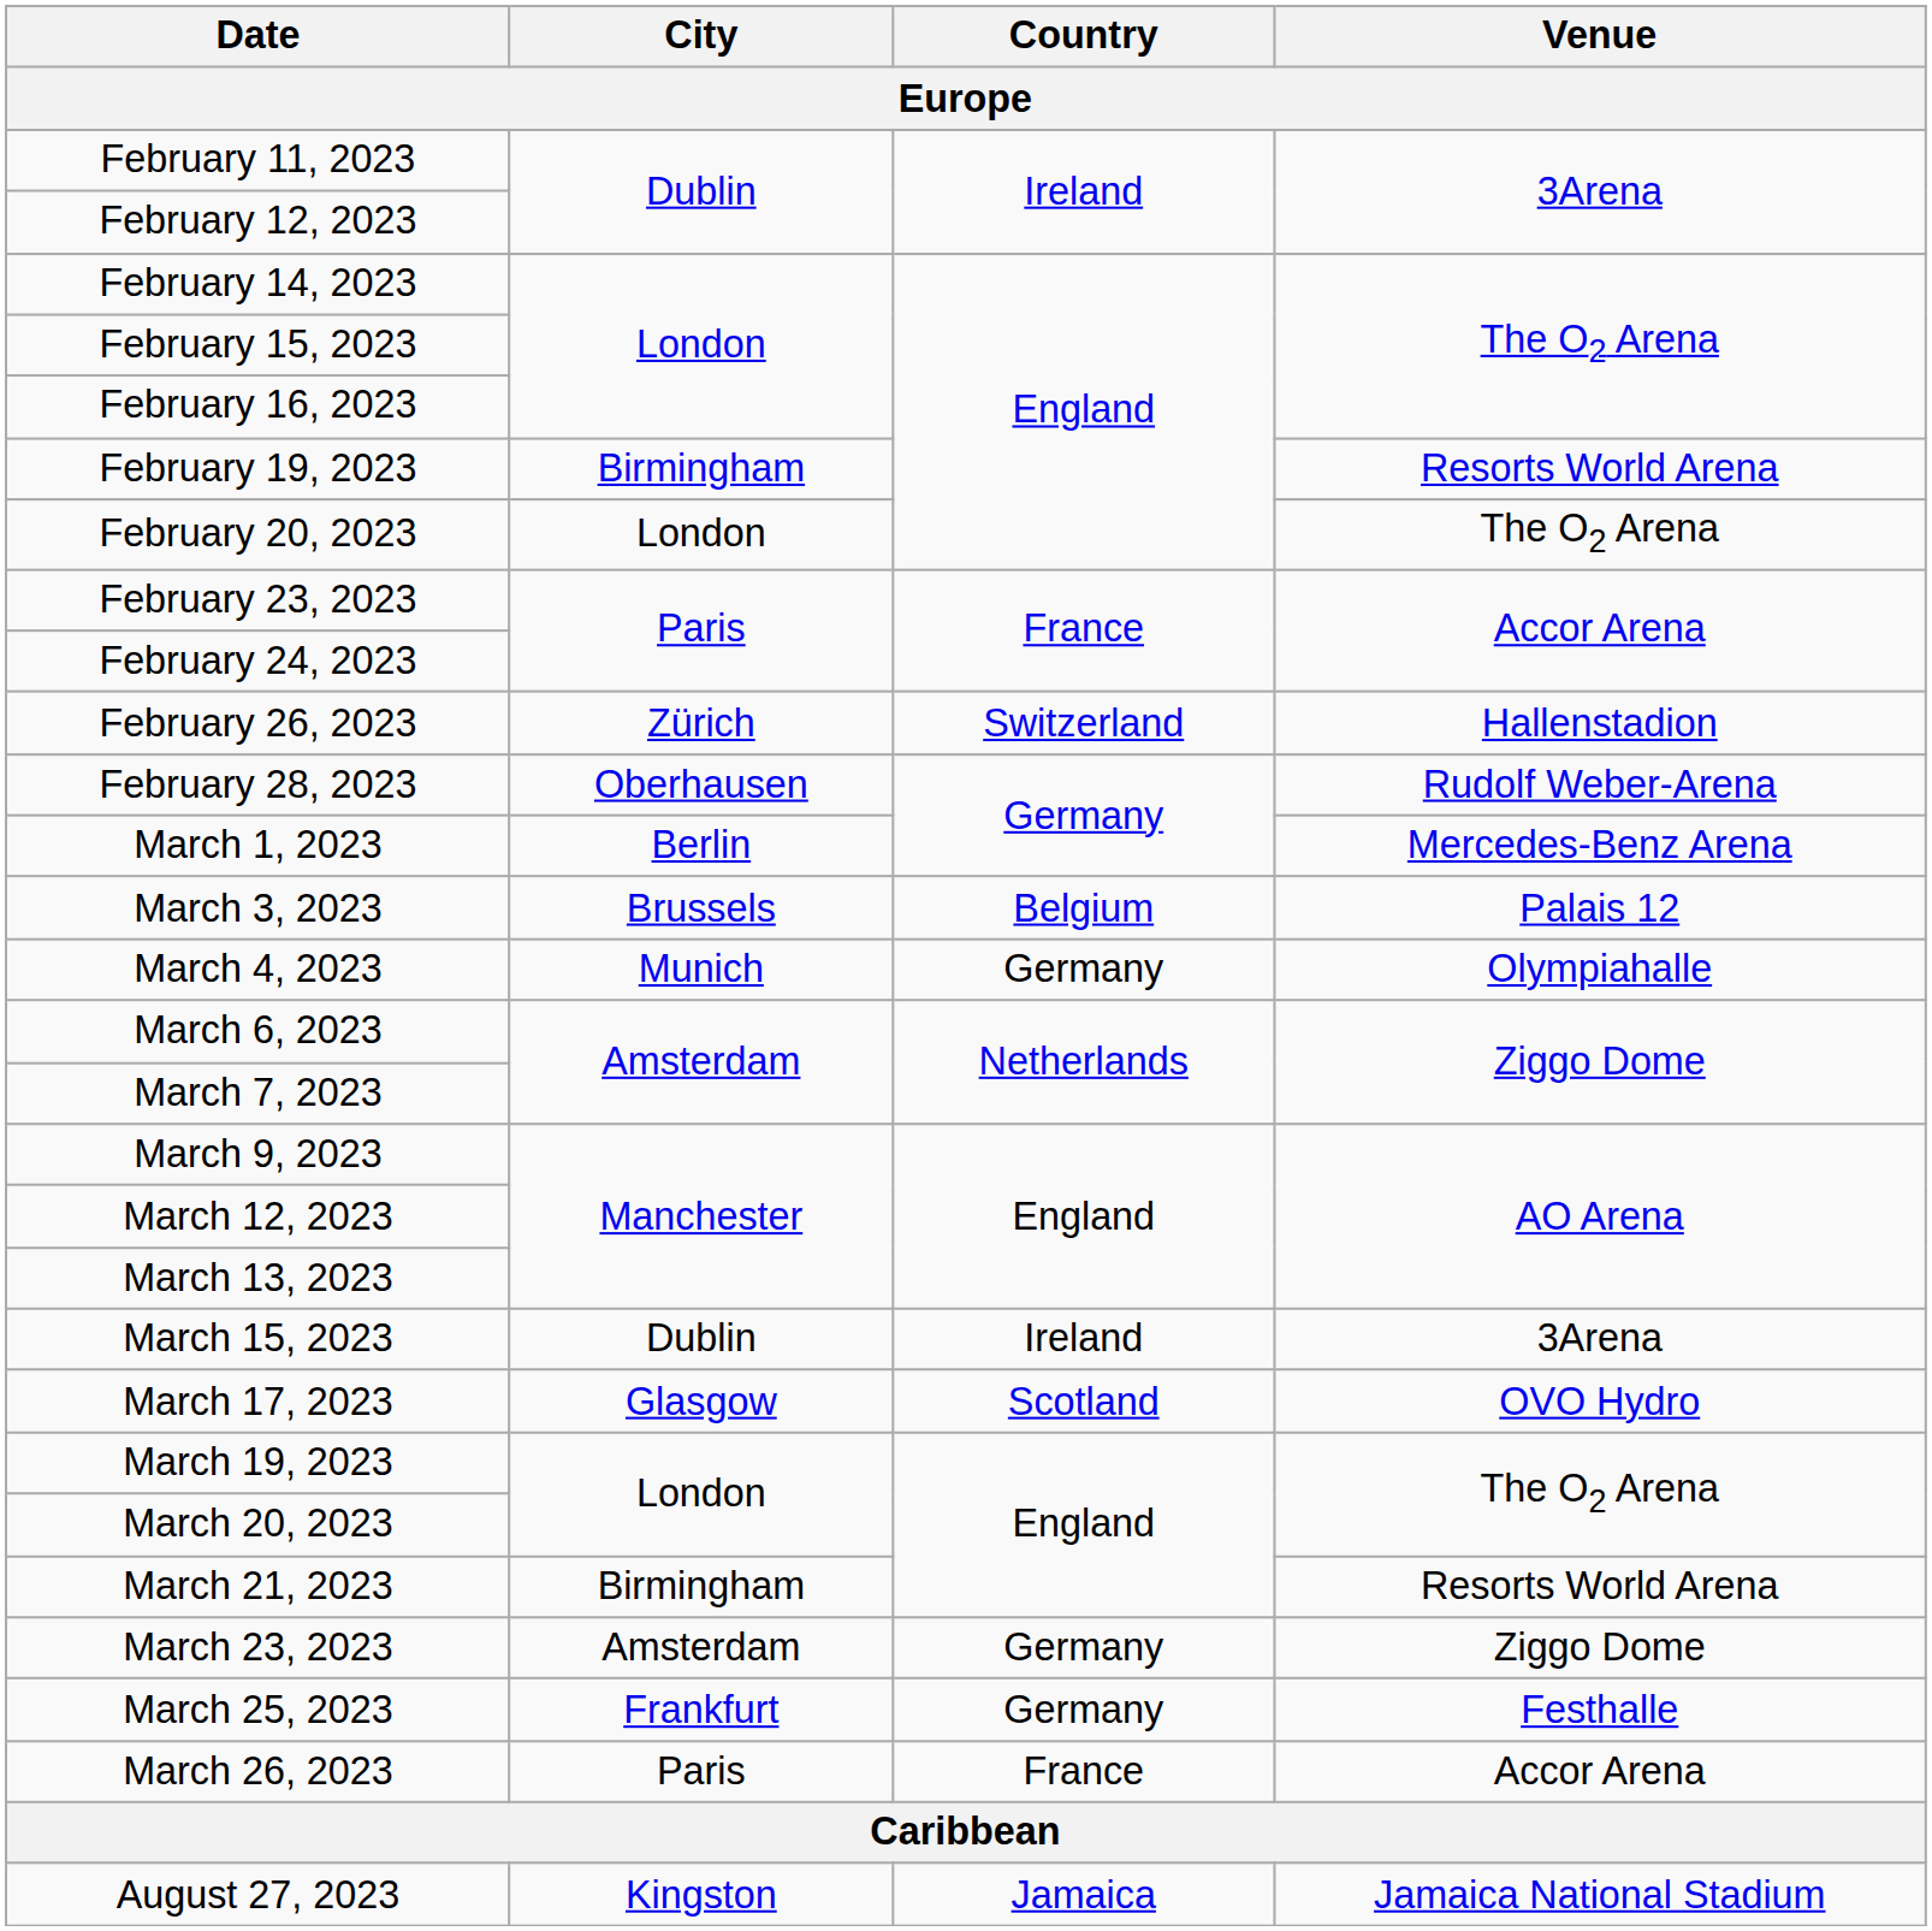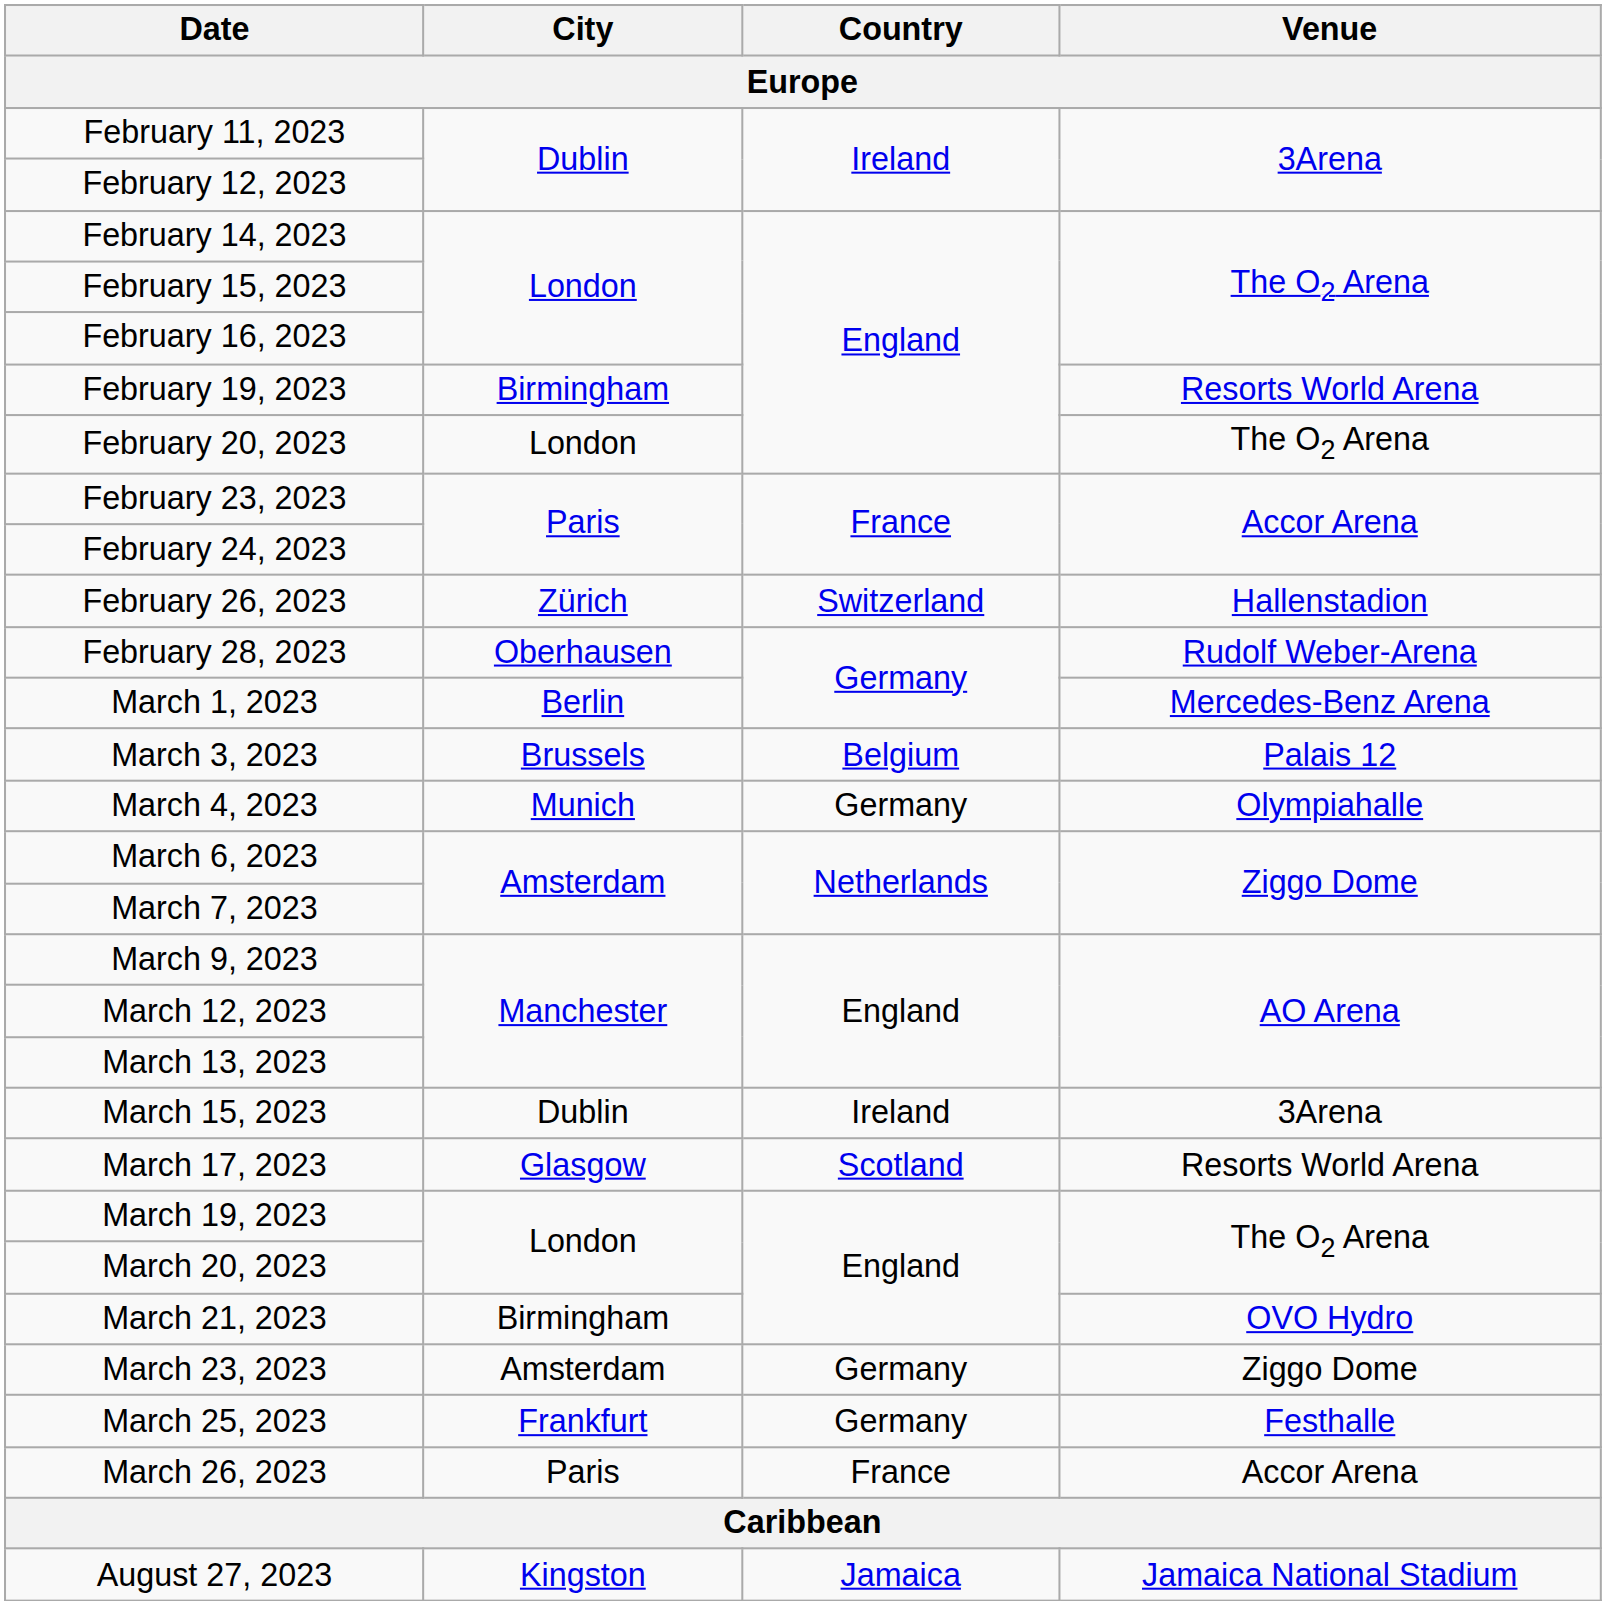 <table class="wikitable" style="text-align:center;">
 <tr>
 <th style="width:200px;">Date</th>
 <th style="width:150px;">City</th>
 <th style="width:150px;">Country</th>
 <th style="width:260px;">Venue</th>
 </tr>
 <tr>
 <th colspan="4">Europe</th>
 </tr>
 <tr>
 <td>February 11, 2023</td>
 <td rowspan="2"><a href='#'>Dublin</a></td>
 <td rowspan="2"><a href='#'>Ireland</a></td>
 <td rowspan="2"><a href='#'>3Arena</a></td>
 </tr>
 <tr>
 <td>February 12, 2023</td>
 </tr>
 <tr>
 <td>February 14, 2023</td>
 <td rowspan="3"><a href='#'>London</a></td>
 <td rowspan="5"><a href='#'>England</a></td>
 <td rowspan="3"><a href='#'>The O<sub>2</sub> Arena</a></td>
 </tr>
 <tr>
 <td>February 15, 2023</td>
 </tr>
 <tr>
 <td>February 16, 2023</td>
 </tr>
 <tr>
 <td>February 19, 2023</td>
 <td><a href='#'>Birmingham</a></td>
 <td><a href='#'>Resorts World Arena</a></td>
 </tr>
 <tr>
 <td>February 20, 2023</td>
 <td>London</td>
 <td>The O<sub>2</sub> Arena</td>
 </tr>
 <tr>
 <td>February 23, 2023</td>
 <td rowspan="2"><a href='#'>Paris</a></td>
 <td rowspan="2"><a href='#'>France</a></td>
 <td rowspan="2"><a href='#'>Accor Arena</a></td>
 </tr>
 <tr>
 <td>February 24, 2023</td>
 </tr>
 <tr>
 <td>February 26, 2023</td>
 <td><a href='#'>Zürich</a></td>
 <td><a href='#'>Switzerland</a></td>
 <td><a href='#'>Hallenstadion</a></td>
 </tr>
 <tr>
 <td>February 28, 2023</td>
 <td><a href='#'>Oberhausen</a></td>
 <td rowspan="2"><a href='#'>Germany</a></td>
 <td><a href='#'>Rudolf Weber-Arena</a></td>
 </tr>
 <tr>
 <td>March 1, 2023</td>
 <td><a href='#'>Berlin</a></td>
 <td><a href='#'>Mercedes-Benz Arena</a></td>
 </tr>
 <tr>
 <td>March 3, 2023</td>
 <td><a href='#'>Brussels</a></td>
 <td><a href='#'>Belgium</a></td>
 <td><a href='#'>Palais 12</a></td>
 </tr>
 <tr>
 <td>March 4, 2023</td>
 <td><a href='#'>Munich</a></td>
 <td>Germany</td>
 <td><a href='#'>Olympiahalle</a></td>
 </tr>
 <tr>
 <td>March 6, 2023</td>
 <td rowspan="2"><a href='#'>Amsterdam</a></td>
 <td rowspan="2"><a href='#'>Netherlands</a></td>
 <td rowspan="2"><a href='#'>Ziggo Dome</a></td>
 </tr>
 <tr>
 <td>March 7, 2023</td>
 </tr>
 <tr>
 <td>March 9, 2023</td>
 <td rowspan="3"><a href='#'>Manchester</a></td>
 <td rowspan="3">England</td>
 <td rowspan="3"><a href='#'>AO Arena</a></td>
 </tr>
 <tr>
 <td>March 12, 2023</td>
 </tr>
 <tr>
 <td>March 13, 2023</td>
 </tr>
 <tr>
 <td>March 15, 2023</td>
 <td>Dublin</td>
 <td>Ireland</td>
 <td>3Arena</td>
 </tr>
 <tr>
 <td>March 17, 2023</td>
 <td><a href='#'>Glasgow</a></td>
 <td><a href='#'>Scotland</a></td>
-<td><a href='#'>OVO Hydro</a></td>
+<td>Resorts World Arena</td>
 </tr>
 <tr>
 <td>March 19, 2023</td>
 <td rowspan="2">London</td>
 <td rowspan="3">England</td>
 <td rowspan="2">The O<sub>2</sub> Arena</td>
 </tr>
 <tr>
 <td>March 20, 2023</td>
 </tr>
 <tr>
 <td>March 21, 2023</td>
 <td>Birmingham</td>
-<td>Resorts World Arena</td>
+<td><a href='#'>OVO Hydro</a></td>
 </tr>
 <tr>
 <td>March 23, 2023</td>
 <td>Amsterdam</td>
 <td>Germany</td>
 <td>Ziggo Dome</td>
 </tr>
 <tr>
 <td>March 25, 2023</td>
 <td><a href='#'>Frankfurt</a></td>
 <td>Germany</td>
 <td><a href='#'>Festhalle</a></td>
 </tr>
 <tr>
 <td>March 26, 2023</td>
 <td>Paris</td>
 <td>France</td>
 <td>Accor Arena</td>
 </tr>
 <tr>
 <th colspan="4">Caribbean</th>
 </tr>
 <tr>
 <td>August 27, 2023</td>
 <td rowspan="1"><a href='#'>Kingston</a></td>
 <td><a href='#'>Jamaica</a></td>
 <td><a href='#'>Jamaica National Stadium</a></td>
 </tr>
 <tr>
 </tr>
 </table>
